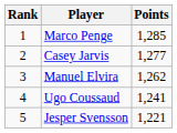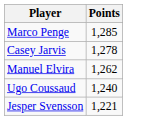 <table class="wikitable">
 <tr>
-<th>Rank</th>
 <th>Player</th>
 <th>Points</th>
 </tr>
 <tr>
-<td align=center>1</td>
 <td> <a href='#'>Marco Penge</a></td>
 <td align=center>1,285</td>
 </tr>
 <tr>
-<td align=center>2</td>
 <td> <a href='#'>Casey Jarvis</a></td>
-<td align=center>1,277</td>
+<td align=center>1,278</td>
 </tr>
 <tr>
-<td align=center>3</td>
 <td> <a href='#'>Manuel Elvira</a></td>
 <td align=center>1,262</td>
 </tr>
 <tr>
-<td align=center>4</td>
 <td> <a href='#'>Ugo Coussaud</a></td>
-<td align=center>1,241</td>
+<td align=center>1,240</td>
 </tr>
 <tr>
-<td align=center>5</td>
 <td> <a href='#'>Jesper Svensson</a></td>
 <td align=center>1,221</td>
 </tr>
 </table>
